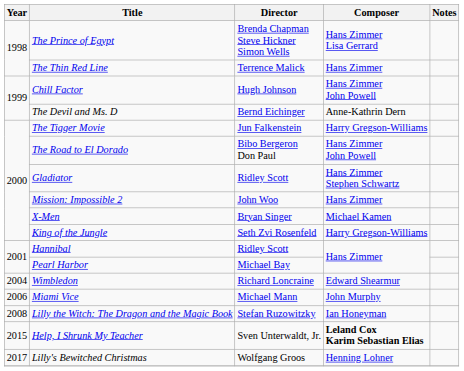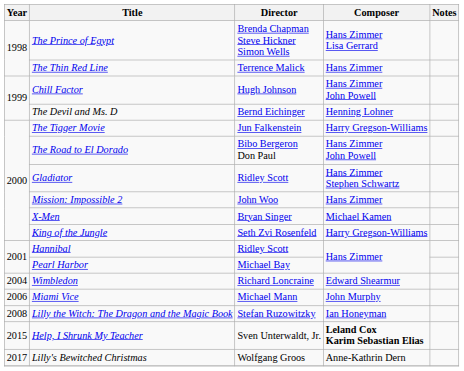 <table class="wikitable sortable">
 <tr>
 <th>Year</th>
 <th>Title</th>
 <th>Director</th>
 <th>Composer</th>
 <th class="unsortable">Notes</th>
 </tr>
 <tr>
 <td rowspan="2">1998</td>
 <td><em><a href='#'>The Prince of Egypt</a></em></td>
 <td><a href='#'>Brenda Chapman</a><br><a href='#'>Steve Hickner</a><br><a href='#'>Simon Wells</a></td>
 <td><a href='#'>Hans Zimmer</a><br><a href='#'>Lisa Gerrard</a></td>
 <td></td>
 </tr>
 <tr>
 <td><a href='#'><em>The Thin Red Line</em></a></td>
 <td><a href='#'>Terrence Malick</a></td>
 <td><a href='#'>Hans Zimmer</a></td>
 <td></td>
 </tr>
 <tr>
 <td rowspan="2">1999</td>
 <td><a href='#'><em>Chill Factor</em></a></td>
 <td><a href='#'>Hugh Johnson</a></td>
 <td><a href='#'>Hans Zimmer</a><br><a href='#'>John Powell</a></td>
 <td></td>
 </tr>
 <tr>
 <td><em>The Devil and Ms. D</em></td>
 <td><a href='#'>Bernd Eichinger</a></td>
-<td>Anne-Kathrin Dern</td>
+<td><a href='#'>Henning Lohner</a></td>
 <td></td>
 </tr>
 <tr>
 <td rowspan="6">2000</td>
 <td><em><a href='#'>The Tigger Movie</a></em></td>
 <td><a href='#'>Jun Falkenstein</a></td>
 <td><a href='#'>Harry Gregson-Williams</a></td>
 <td></td>
 </tr>
 <tr>
 <td><em><a href='#'>The Road to El Dorado</a></em></td>
 <td><a href='#'>Bibo Bergeron</a><br>Don Paul</td>
 <td><a href='#'>Hans Zimmer</a><br><a href='#'>John Powell</a></td>
 <td></td>
 </tr>
 <tr>
 <td><a href='#'><em>Gladiator</em></a></td>
 <td><a href='#'>Ridley Scott</a></td>
 <td><a href='#'>Hans Zimmer</a><br><a href='#'>Stephen Schwartz</a></td>
 <td></td>
 </tr>
 <tr>
 <td><em><a href='#'>Mission: Impossible 2</a></em></td>
 <td><a href='#'>John Woo</a></td>
 <td><a href='#'>Hans Zimmer</a></td>
 <td></td>
 </tr>
 <tr>
 <td><em><a href='#'>X-Men</a></em></td>
 <td><a href='#'>Bryan Singer</a></td>
 <td><a href='#'>Michael Kamen</a></td>
 <td></td>
 </tr>
 <tr>
 <td><a href='#'><em>King of the Jungle</em></a></td>
 <td><a href='#'>Seth Zvi Rosenfeld</a></td>
 <td><a href='#'>Harry Gregson-Williams</a></td>
 <td></td>
 </tr>
 <tr>
 <td rowspan="2">2001</td>
 <td><a href='#'><em>Hannibal</em></a></td>
 <td><a href='#'>Ridley Scott</a></td>
 <td rowspan="2"><a href='#'>Hans Zimmer</a></td>
 <td></td>
 </tr>
 <tr>
 <td><a href='#'><em>Pearl Harbor</em></a></td>
 <td><a href='#'>Michael Bay</a></td>
 <td></td>
 </tr>
 <tr>
 <td>2004</td>
 <td><a href='#'><em>Wimbledon</em></a></td>
 <td><a href='#'>Richard Loncraine</a></td>
 <td><a href='#'>Edward Shearmur</a></td>
 <td></td>
 </tr>
 <tr>
 <td>2006</td>
 <td><em><a href='#'>Miami Vice</a></em></td>
 <td><a href='#'>Michael Mann</a></td>
 <td><a href='#'>John Murphy</a></td>
 <td></td>
 </tr>
 <tr>
 <td>2008</td>
 <td><em><a href='#'>Lilly the Witch: The Dragon and the Magic Book</a></em></td>
 <td><a href='#'>Stefan Ruzowitzky</a></td>
 <td><a href='#'>Ian Honeyman</a></td>
 <td></td>
 </tr>
 <tr>
 <td>2015</td>
 <td><em><a href='#'>Help, I Shrunk My Teacher</a></em></td>
 <td>Sven Unterwaldt, Jr.</td>
 <td><strong>Leland Cox<br>Karim Sebastian Elias</strong></td>
 <td></td>
 </tr>
 <tr>
 <td>2017</td>
 <td><em>Lilly's Bewitched Christmas</em></td>
 <td>Wolfgang Groos</td>
-<td><a href='#'>Henning Lohner</a></td>
+<td>Anne-Kathrin Dern</td>
 <td></td>
 </tr>
 <tr>
 </tr>
 </table>
